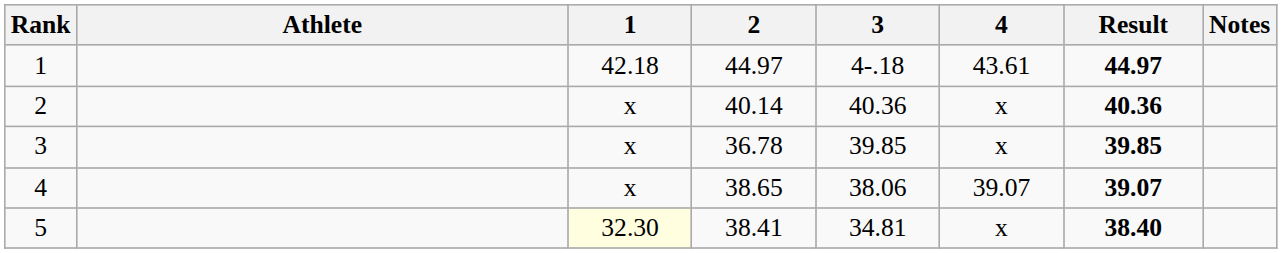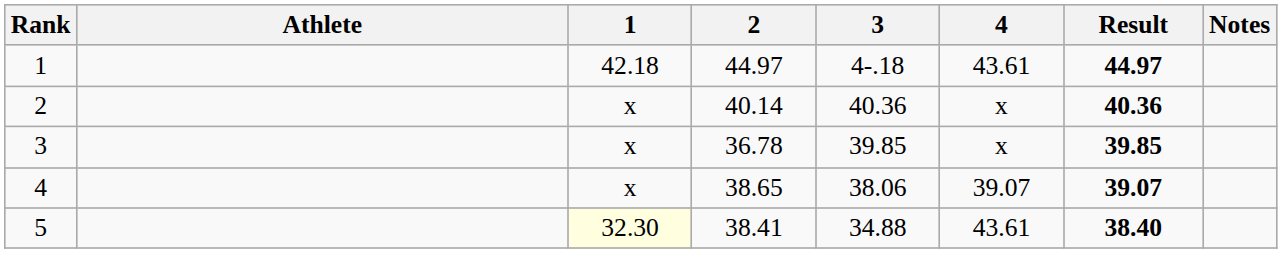 <table class="wikitable" style="text-align:center">
 <tr>
 <th>Rank</th>
 <th width=300>Athlete</th>
 <th width=70>1</th>
 <th width=70>2</th>
 <th width=70>3</th>
 <th width=70>4</th>
 <th width=80>Result</th>
 <th>Notes</th>
 </tr>
 <tr>
 <td>1</td>
 <td align=left></td>
 <td>42.18</td>
 <td>44.97</td>
 <td>4-.18</td>
 <td>43.61</td>
 <td><strong>44.97</strong></td>
 <td></td>
 </tr>
 <tr>
 <td>2</td>
 <td align=left></td>
 <td>x</td>
 <td>40.14</td>
 <td>40.36</td>
 <td>x</td>
 <td><strong>40.36</strong></td>
 <td></td>
 </tr>
 <tr>
 <td>3</td>
 <td align=left></td>
 <td>x</td>
 <td>36.78</td>
 <td>39.85</td>
 <td>x</td>
 <td><strong>39.85</strong></td>
 <td></td>
 </tr>
 <tr>
 <td>4</td>
 <td align=left></td>
 <td>x</td>
 <td>38.65</td>
 <td>38.06</td>
 <td>39.07</td>
 <td><strong>39.07</strong></td>
 <td></td>
 </tr>
 <tr>
 <td>5</td>
 <td align=left></td>
 <td style="background: lightyellow;">32.30</td>
 <td>38.41</td>
-<td>34.81</td>
-<td>x</td>
+<td>34.88</td>
+<td>43.61</td>
 <td><strong>38.40</strong></td>
 <td></td>
 </tr>
 </table>
